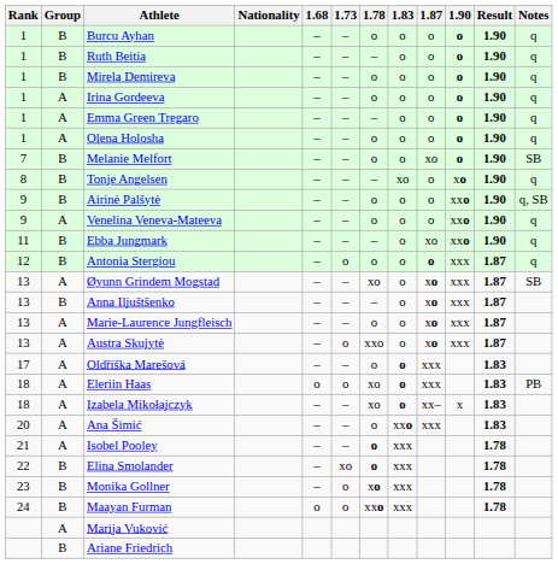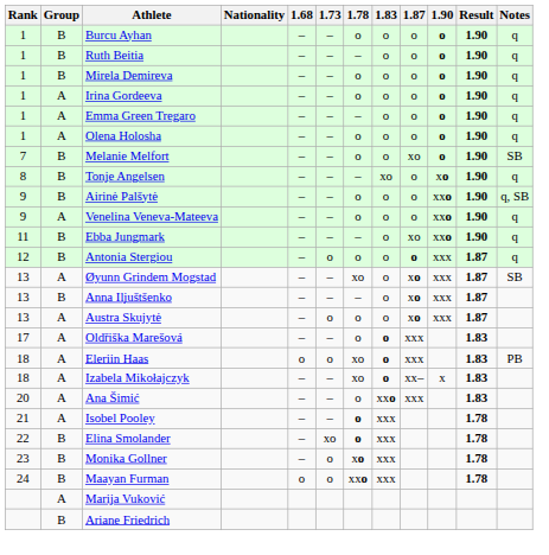 <table class="wikitable sortable" style="text-align:center">
 <tr>
 <th>Rank</th>
 <th>Group</th>
 <th>Athlete</th>
 <th>Nationality</th>
 <th>1.68</th>
 <th>1.73</th>
 <th>1.78</th>
 <th>1.83</th>
 <th>1.87</th>
 <th>1.90</th>
 <th>Result</th>
 <th>Notes</th>
 </tr>
 <tr bgcolor=ddffdd>
 <td>1</td>
 <td>B</td>
 <td align="left"><a href='#'>Burcu Ayhan</a></td>
 <td align=left></td>
 <td>–</td>
 <td>–</td>
 <td>o</td>
 <td>o</td>
 <td>o</td>
 <td><strong>o</strong></td>
 <td><strong>1.90</strong></td>
 <td>q</td>
 </tr>
 <tr bgcolor=ddffdd>
 <td>1</td>
 <td>B</td>
 <td align="left"><a href='#'>Ruth Beitia</a></td>
 <td align=left></td>
 <td>–</td>
 <td>–</td>
 <td>–</td>
 <td>o</td>
 <td>o</td>
 <td><strong>o</strong></td>
 <td><strong>1.90</strong></td>
 <td>q</td>
 </tr>
 <tr bgcolor=ddffdd>
 <td>1</td>
 <td>B</td>
 <td align="left"><a href='#'>Mirela Demireva</a></td>
 <td align=left></td>
 <td>–</td>
 <td>–</td>
 <td>o</td>
 <td>o</td>
 <td>o</td>
 <td><strong>o</strong></td>
 <td><strong>1.90</strong></td>
 <td>q</td>
 </tr>
 <tr bgcolor=ddffdd>
 <td>1</td>
 <td>A</td>
 <td align="left"><a href='#'>Irina Gordeeva</a></td>
 <td align=left></td>
 <td>–</td>
 <td>–</td>
 <td>o</td>
 <td>o</td>
 <td>o</td>
 <td><strong>o</strong></td>
 <td><strong>1.90</strong></td>
 <td>q</td>
 </tr>
 <tr bgcolor=ddffdd>
 <td>1</td>
 <td>A</td>
 <td align="left"><a href='#'>Emma Green Tregaro</a></td>
 <td align=left></td>
 <td>–</td>
 <td>–</td>
 <td>–</td>
 <td>o</td>
 <td>o</td>
 <td><strong>o</strong></td>
 <td><strong>1.90</strong></td>
 <td>q</td>
 </tr>
 <tr bgcolor=ddffdd>
 <td>1</td>
 <td>A</td>
 <td align="left"><a href='#'>Olena Holosha</a></td>
 <td align=left></td>
 <td>–</td>
 <td>–</td>
 <td>o</td>
 <td>o</td>
 <td>o</td>
 <td><strong>o</strong></td>
 <td><strong>1.90</strong></td>
 <td>q</td>
 </tr>
 <tr bgcolor=ddffdd>
 <td>7</td>
 <td>B</td>
 <td align="left"><a href='#'>Melanie Melfort</a></td>
 <td align=left></td>
 <td>–</td>
 <td>–</td>
 <td>o</td>
 <td>o</td>
 <td>xo</td>
 <td><strong>o</strong></td>
 <td><strong>1.90</strong></td>
 <td>SB</td>
 </tr>
 <tr bgcolor=ddffdd>
 <td>8</td>
 <td>B</td>
 <td align="left"><a href='#'>Tonje Angelsen</a></td>
 <td align=left></td>
 <td>–</td>
 <td>–</td>
 <td>–</td>
 <td>xo</td>
 <td>o</td>
 <td>x<strong>o</strong></td>
 <td><strong>1.90</strong></td>
 <td>q</td>
 </tr>
 <tr bgcolor=ddffdd>
 <td>9</td>
 <td>B</td>
 <td align="left"><a href='#'>Airinė Palšytė</a></td>
 <td align=left></td>
 <td>–</td>
 <td>–</td>
 <td>o</td>
 <td>o</td>
 <td>o</td>
 <td>xx<strong>o</strong></td>
 <td><strong>1.90</strong></td>
 <td>q, SB</td>
 </tr>
 <tr bgcolor=ddffdd>
 <td>9</td>
 <td>A</td>
 <td align="left"><a href='#'>Venelina Veneva-Mateeva</a></td>
 <td align=left></td>
 <td>–</td>
 <td>–</td>
 <td>o</td>
 <td>o</td>
 <td>o</td>
 <td>xx<strong>o</strong></td>
 <td><strong>1.90</strong></td>
 <td>q</td>
 </tr>
 <tr bgcolor=ddffdd>
 <td>11</td>
 <td>B</td>
 <td align="left"><a href='#'>Ebba Jungmark</a></td>
 <td align=left></td>
 <td>–</td>
 <td>–</td>
 <td>–</td>
 <td>o</td>
 <td>xo</td>
 <td>xx<strong>o</strong></td>
 <td><strong>1.90</strong></td>
 <td>q</td>
 </tr>
 <tr bgcolor=ddffdd>
 <td>12</td>
 <td>B</td>
 <td align="left"><a href='#'>Antonia Stergiou</a></td>
 <td align=left></td>
 <td>–</td>
 <td>o</td>
 <td>o</td>
 <td>o</td>
 <td><strong>o</strong></td>
 <td>xxx</td>
 <td><strong>1.87</strong></td>
 <td>q</td>
 </tr>
 <tr>
 <td>13</td>
 <td>A</td>
 <td align="left"><a href='#'>Øyunn Grindem Mogstad</a></td>
 <td align=left></td>
 <td>–</td>
 <td>–</td>
 <td>xo</td>
 <td>o</td>
 <td>x<strong>o</strong></td>
 <td>xxx</td>
 <td><strong>1.87</strong></td>
 <td>SB</td>
 </tr>
 <tr>
 <td>13</td>
 <td>B</td>
 <td align="left"><a href='#'>Anna Iljuštšenko</a></td>
 <td align=left></td>
 <td>–</td>
 <td>–</td>
 <td>–</td>
 <td>o</td>
 <td>x<strong>o</strong></td>
 <td>xxx</td>
 <td><strong>1.87</strong></td>
 <td></td>
 </tr>
 <tr>
 <td>13</td>
 <td>A</td>
-<td align="left"><a href='#'>Marie-Laurence Jungfleisch</a></td>
-<td align=left></td>
-<td>–</td>
-<td>–</td>
-<td>o</td>
-<td>o</td>
-<td>x<strong>o</strong></td>
-<td>xxx</td>
-<td><strong>1.87</strong></td>
-<td></td>
-</tr>
-<tr>
-<td>13</td>
-<td>A</td>
 <td align="left"><a href='#'>Austra Skujytė</a></td>
 <td align=left></td>
 <td>–</td>
 <td>o</td>
-<td>xxo</td>
+<td>o</td>
 <td>o</td>
 <td>x<strong>o</strong></td>
 <td>xxx</td>
 <td><strong>1.87</strong></td>
 <td></td>
 </tr>
 <tr>
 <td>17</td>
 <td>A</td>
 <td align="left"><a href='#'>Oldřiška Marešová</a></td>
 <td align=left></td>
 <td>–</td>
 <td>–</td>
 <td>o</td>
 <td><strong>o</strong></td>
 <td>xxx</td>
 <td></td>
 <td><strong>1.83</strong></td>
 <td></td>
 </tr>
 <tr>
 <td>18</td>
 <td>A</td>
 <td align="left"><a href='#'>Eleriin Haas</a></td>
 <td align=left></td>
 <td>o</td>
 <td>o</td>
 <td>xo</td>
 <td><strong>o</strong></td>
 <td>xxx</td>
 <td></td>
 <td><strong>1.83</strong></td>
 <td>PB</td>
 </tr>
 <tr>
 <td>18</td>
 <td>A</td>
 <td align="left"><a href='#'>Izabela Mikołajczyk</a></td>
 <td align=left></td>
 <td>–</td>
 <td>–</td>
 <td>xo</td>
 <td><strong>o</strong></td>
 <td>xx–</td>
 <td>x</td>
 <td><strong>1.83</strong></td>
 <td></td>
 </tr>
 <tr>
 <td>20</td>
 <td>A</td>
 <td align="left"><a href='#'>Ana Šimić</a></td>
 <td align=left></td>
 <td>–</td>
 <td>–</td>
 <td>o</td>
 <td>xx<strong>o</strong></td>
 <td>xxx</td>
 <td></td>
 <td><strong>1.83</strong></td>
 <td></td>
 </tr>
 <tr>
 <td>21</td>
 <td>A</td>
 <td align="left"><a href='#'>Isobel Pooley</a></td>
 <td align=left></td>
 <td>–</td>
 <td>–</td>
 <td><strong>o</strong></td>
 <td>xxx</td>
 <td></td>
 <td></td>
 <td><strong>1.78</strong></td>
 <td></td>
 </tr>
 <tr>
 <td>22</td>
 <td>B</td>
 <td align="left"><a href='#'>Elina Smolander</a></td>
 <td align=left></td>
 <td>–</td>
 <td>xo</td>
 <td><strong>o</strong></td>
 <td>xxx</td>
 <td></td>
 <td></td>
 <td><strong>1.78</strong></td>
 <td></td>
 </tr>
 <tr>
 <td>23</td>
 <td>B</td>
 <td align="left"><a href='#'>Monika Gollner</a></td>
 <td align=left></td>
 <td>–</td>
 <td>o</td>
 <td>x<strong>o</strong></td>
 <td>xxx</td>
 <td></td>
 <td></td>
 <td><strong>1.78</strong></td>
 <td></td>
 </tr>
 <tr>
 <td>24</td>
 <td>B</td>
 <td align="left"><a href='#'>Maayan Furman</a></td>
 <td align=left></td>
 <td>o</td>
 <td>o</td>
 <td>xx<strong>o</strong></td>
 <td>xxx</td>
 <td></td>
 <td></td>
 <td><strong>1.78</strong></td>
 <td></td>
 </tr>
 <tr>
 <td></td>
 <td>A</td>
 <td align="left"><a href='#'>Marija Vuković</a></td>
 <td align=left></td>
 <td></td>
 <td></td>
 <td></td>
 <td></td>
 <td></td>
 <td></td>
 <td><strong></strong></td>
 <td></td>
 </tr>
 <tr>
 <td></td>
 <td>B</td>
 <td align="left"><a href='#'>Ariane Friedrich</a></td>
 <td align=left></td>
 <td></td>
 <td></td>
 <td></td>
 <td></td>
 <td></td>
 <td></td>
 <td><strong></strong></td>
 <td></td>
 </tr>
 </table>
